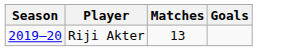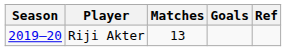 <table class="wikitable" style="text-align:center;margin-left:1em;float:center">
 <tr>
 <th>Season</th>
 <th>Player</th>
 <th>Matches</th>
 <th>Goals</th>
+<th>Ref</th>
 </tr>
 <tr>
 <td><a href='#'>2019–20</a></td>
 <td> Riji Akter</td>
 <td>13</td>
 <td></td>
+<td></td>
 </tr>
 </table>
